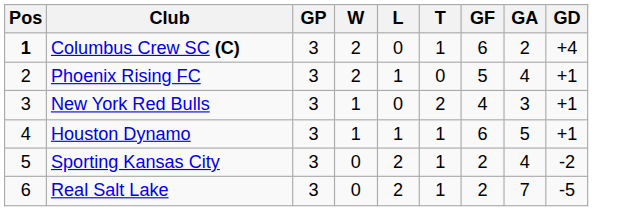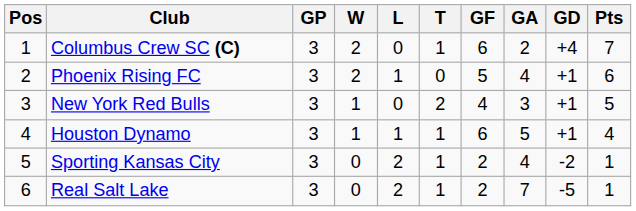 <table class="wikitable" style="text-align:center">
 <tr>
 <th width=30>Pos</th>
 <th width=210>Club</th>
 <th width=30>GP</th>
 <th width=30>W</th>
 <th width=30>L</th>
 <th width=30>T</th>
 <th width=30>GF</th>
 <th width=30>GA</th>
 <th width=30>GD</th>
+<th width=30>Pts</th>
 </tr>
 <tr>
-<td><strong>1</strong></td>
+<td>1</td>
 <td style="text-align:left;"><a href='#'>Columbus Crew SC</a> <strong>(C)</strong></td>
 <td>3</td>
 <td>2</td>
 <td>0</td>
 <td>1</td>
 <td>6</td>
 <td>2</td>
 <td>+4</td>
+<td>7</td>
 </tr>
 <tr>
 <td>2</td>
 <td style="text-align:left;"><a href='#'>Phoenix Rising FC</a></td>
 <td>3</td>
 <td>2</td>
 <td>1</td>
 <td>0</td>
 <td>5</td>
 <td>4</td>
 <td>+1</td>
+<td>6</td>
 </tr>
 <tr>
 <td>3</td>
 <td style="text-align:left;"><a href='#'>New York Red Bulls</a></td>
 <td>3</td>
 <td>1</td>
 <td>0</td>
 <td>2</td>
 <td>4</td>
 <td>3</td>
 <td>+1</td>
+<td>5</td>
 </tr>
 <tr>
 <td>4</td>
 <td style="text-align:left;"><a href='#'>Houston Dynamo</a></td>
 <td>3</td>
 <td>1</td>
 <td>1</td>
 <td>1</td>
 <td>6</td>
 <td>5</td>
 <td>+1</td>
+<td>4</td>
 </tr>
 <tr>
 <td>5</td>
 <td style="text-align:left;"><a href='#'>Sporting Kansas City</a></td>
 <td>3</td>
 <td>0</td>
 <td>2</td>
 <td>1</td>
 <td>2</td>
 <td>4</td>
 <td>-2</td>
+<td>1</td>
 </tr>
 <tr>
 <td>6</td>
 <td style="text-align:left;"><a href='#'>Real Salt Lake</a></td>
 <td>3</td>
 <td>0</td>
 <td>2</td>
 <td>1</td>
 <td>2</td>
 <td>7</td>
 <td>-5</td>
+<td>1</td>
 </tr>
 </table>
